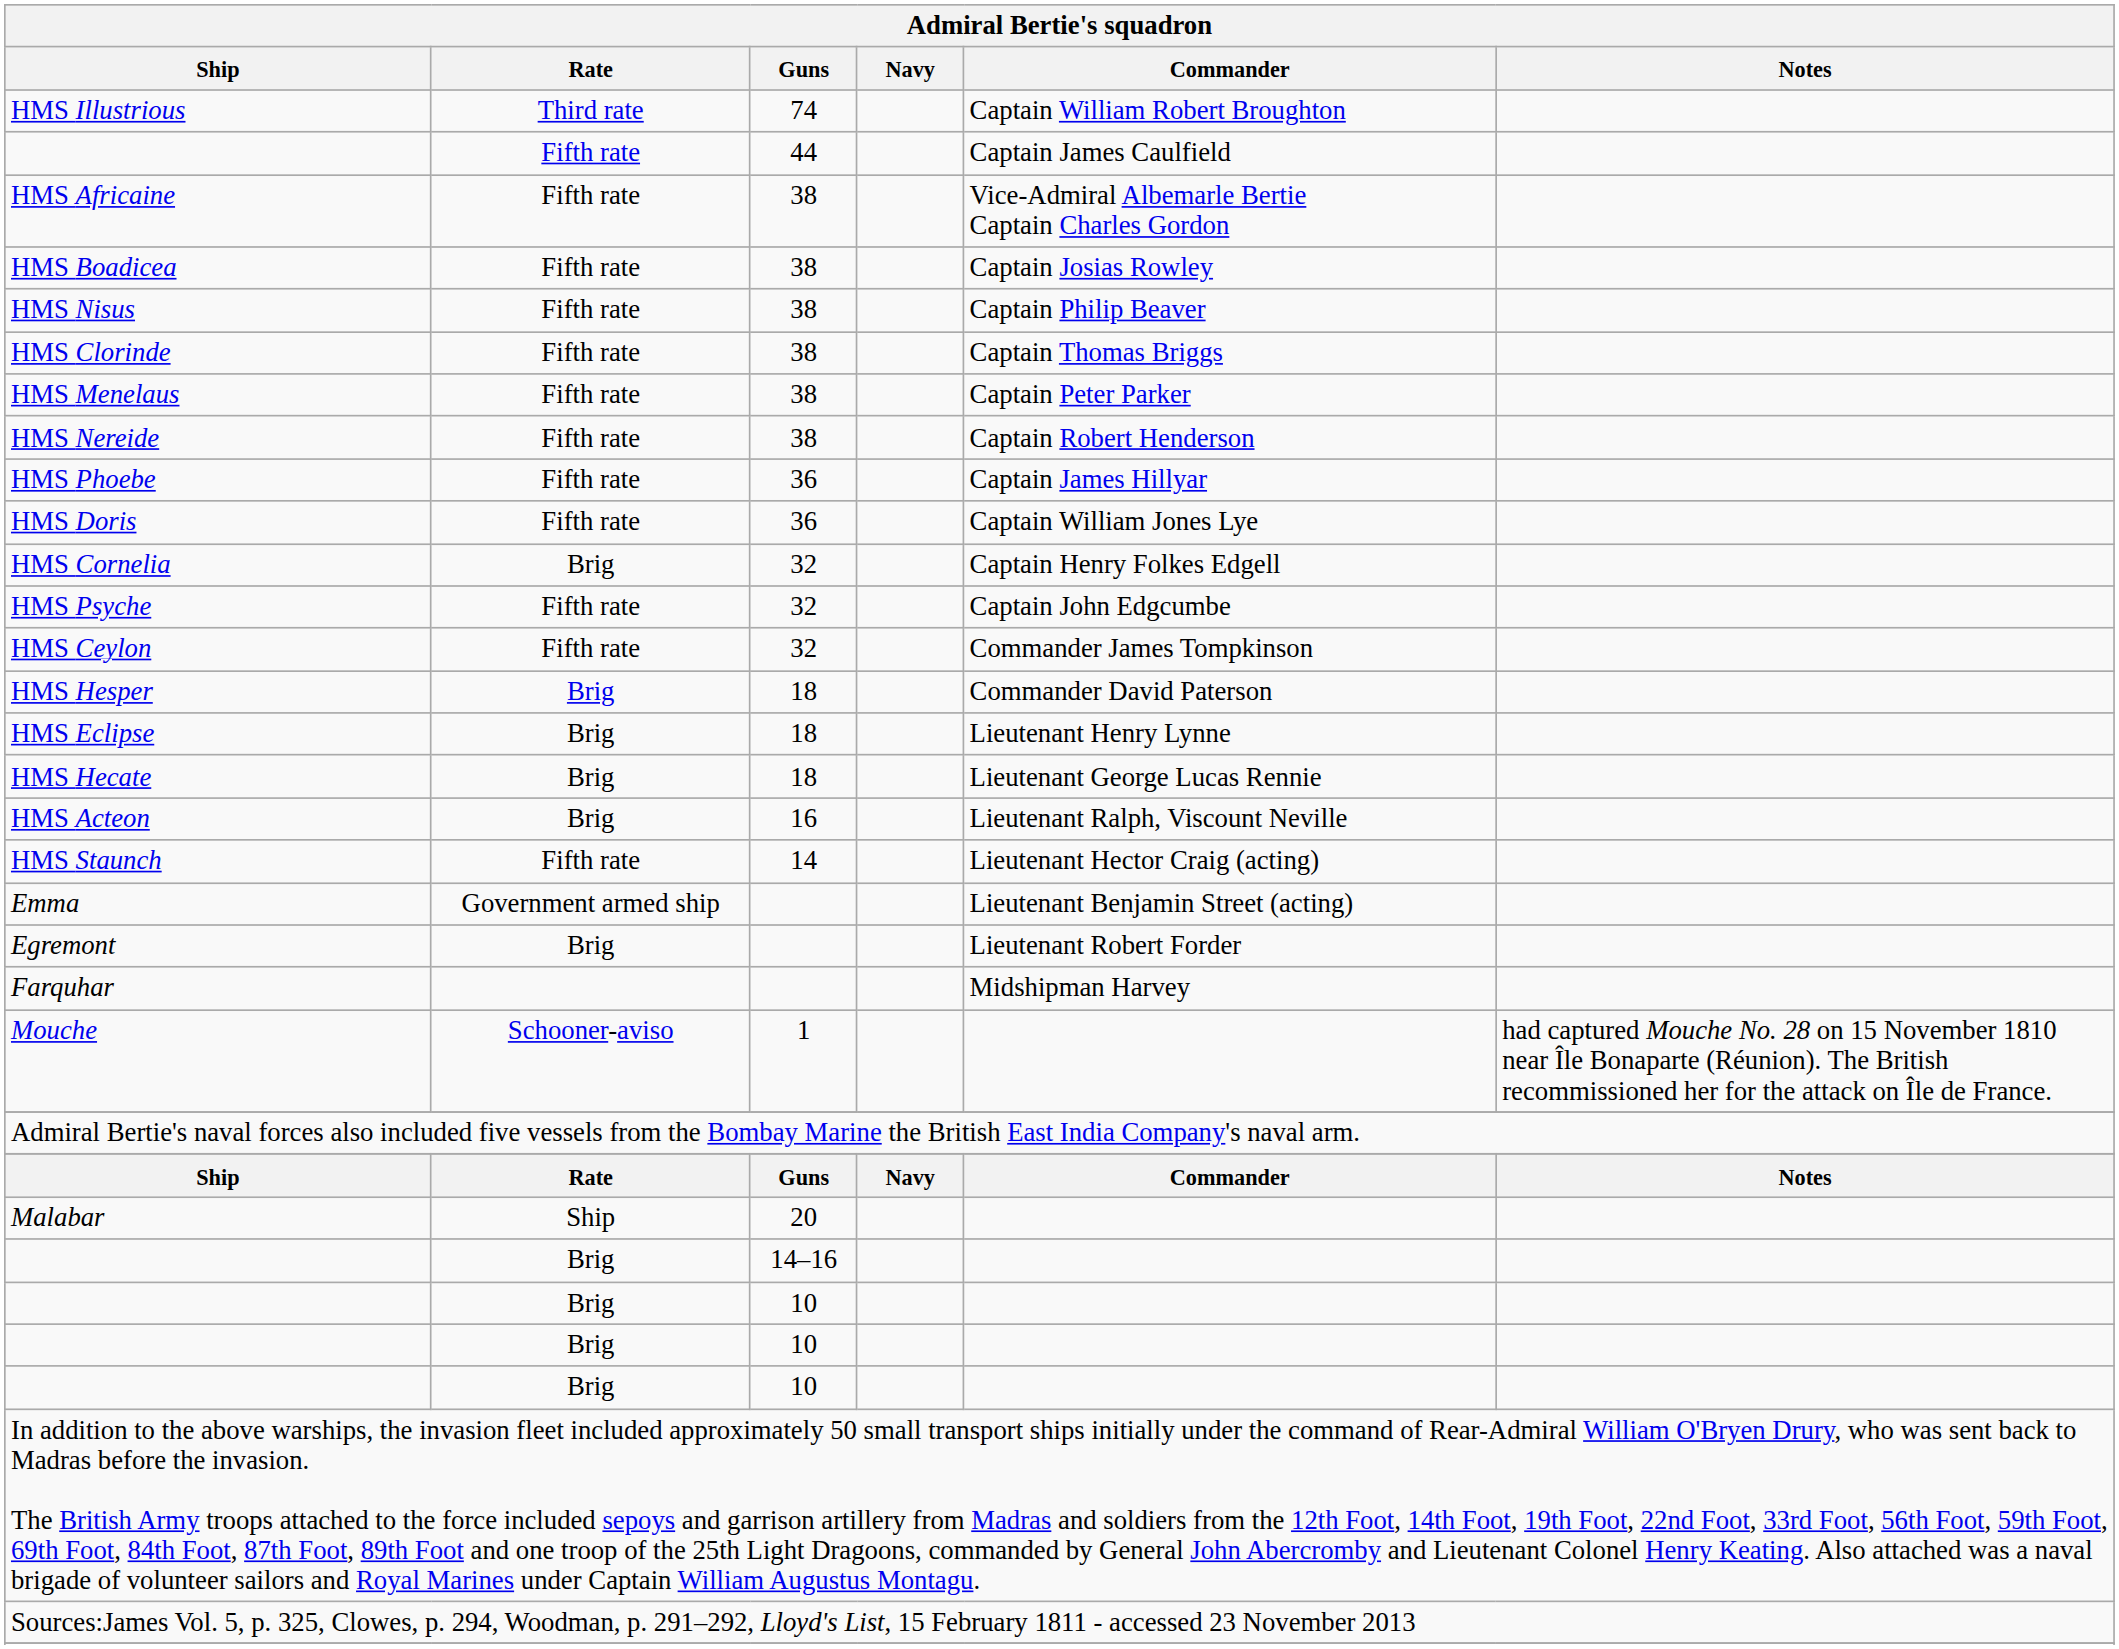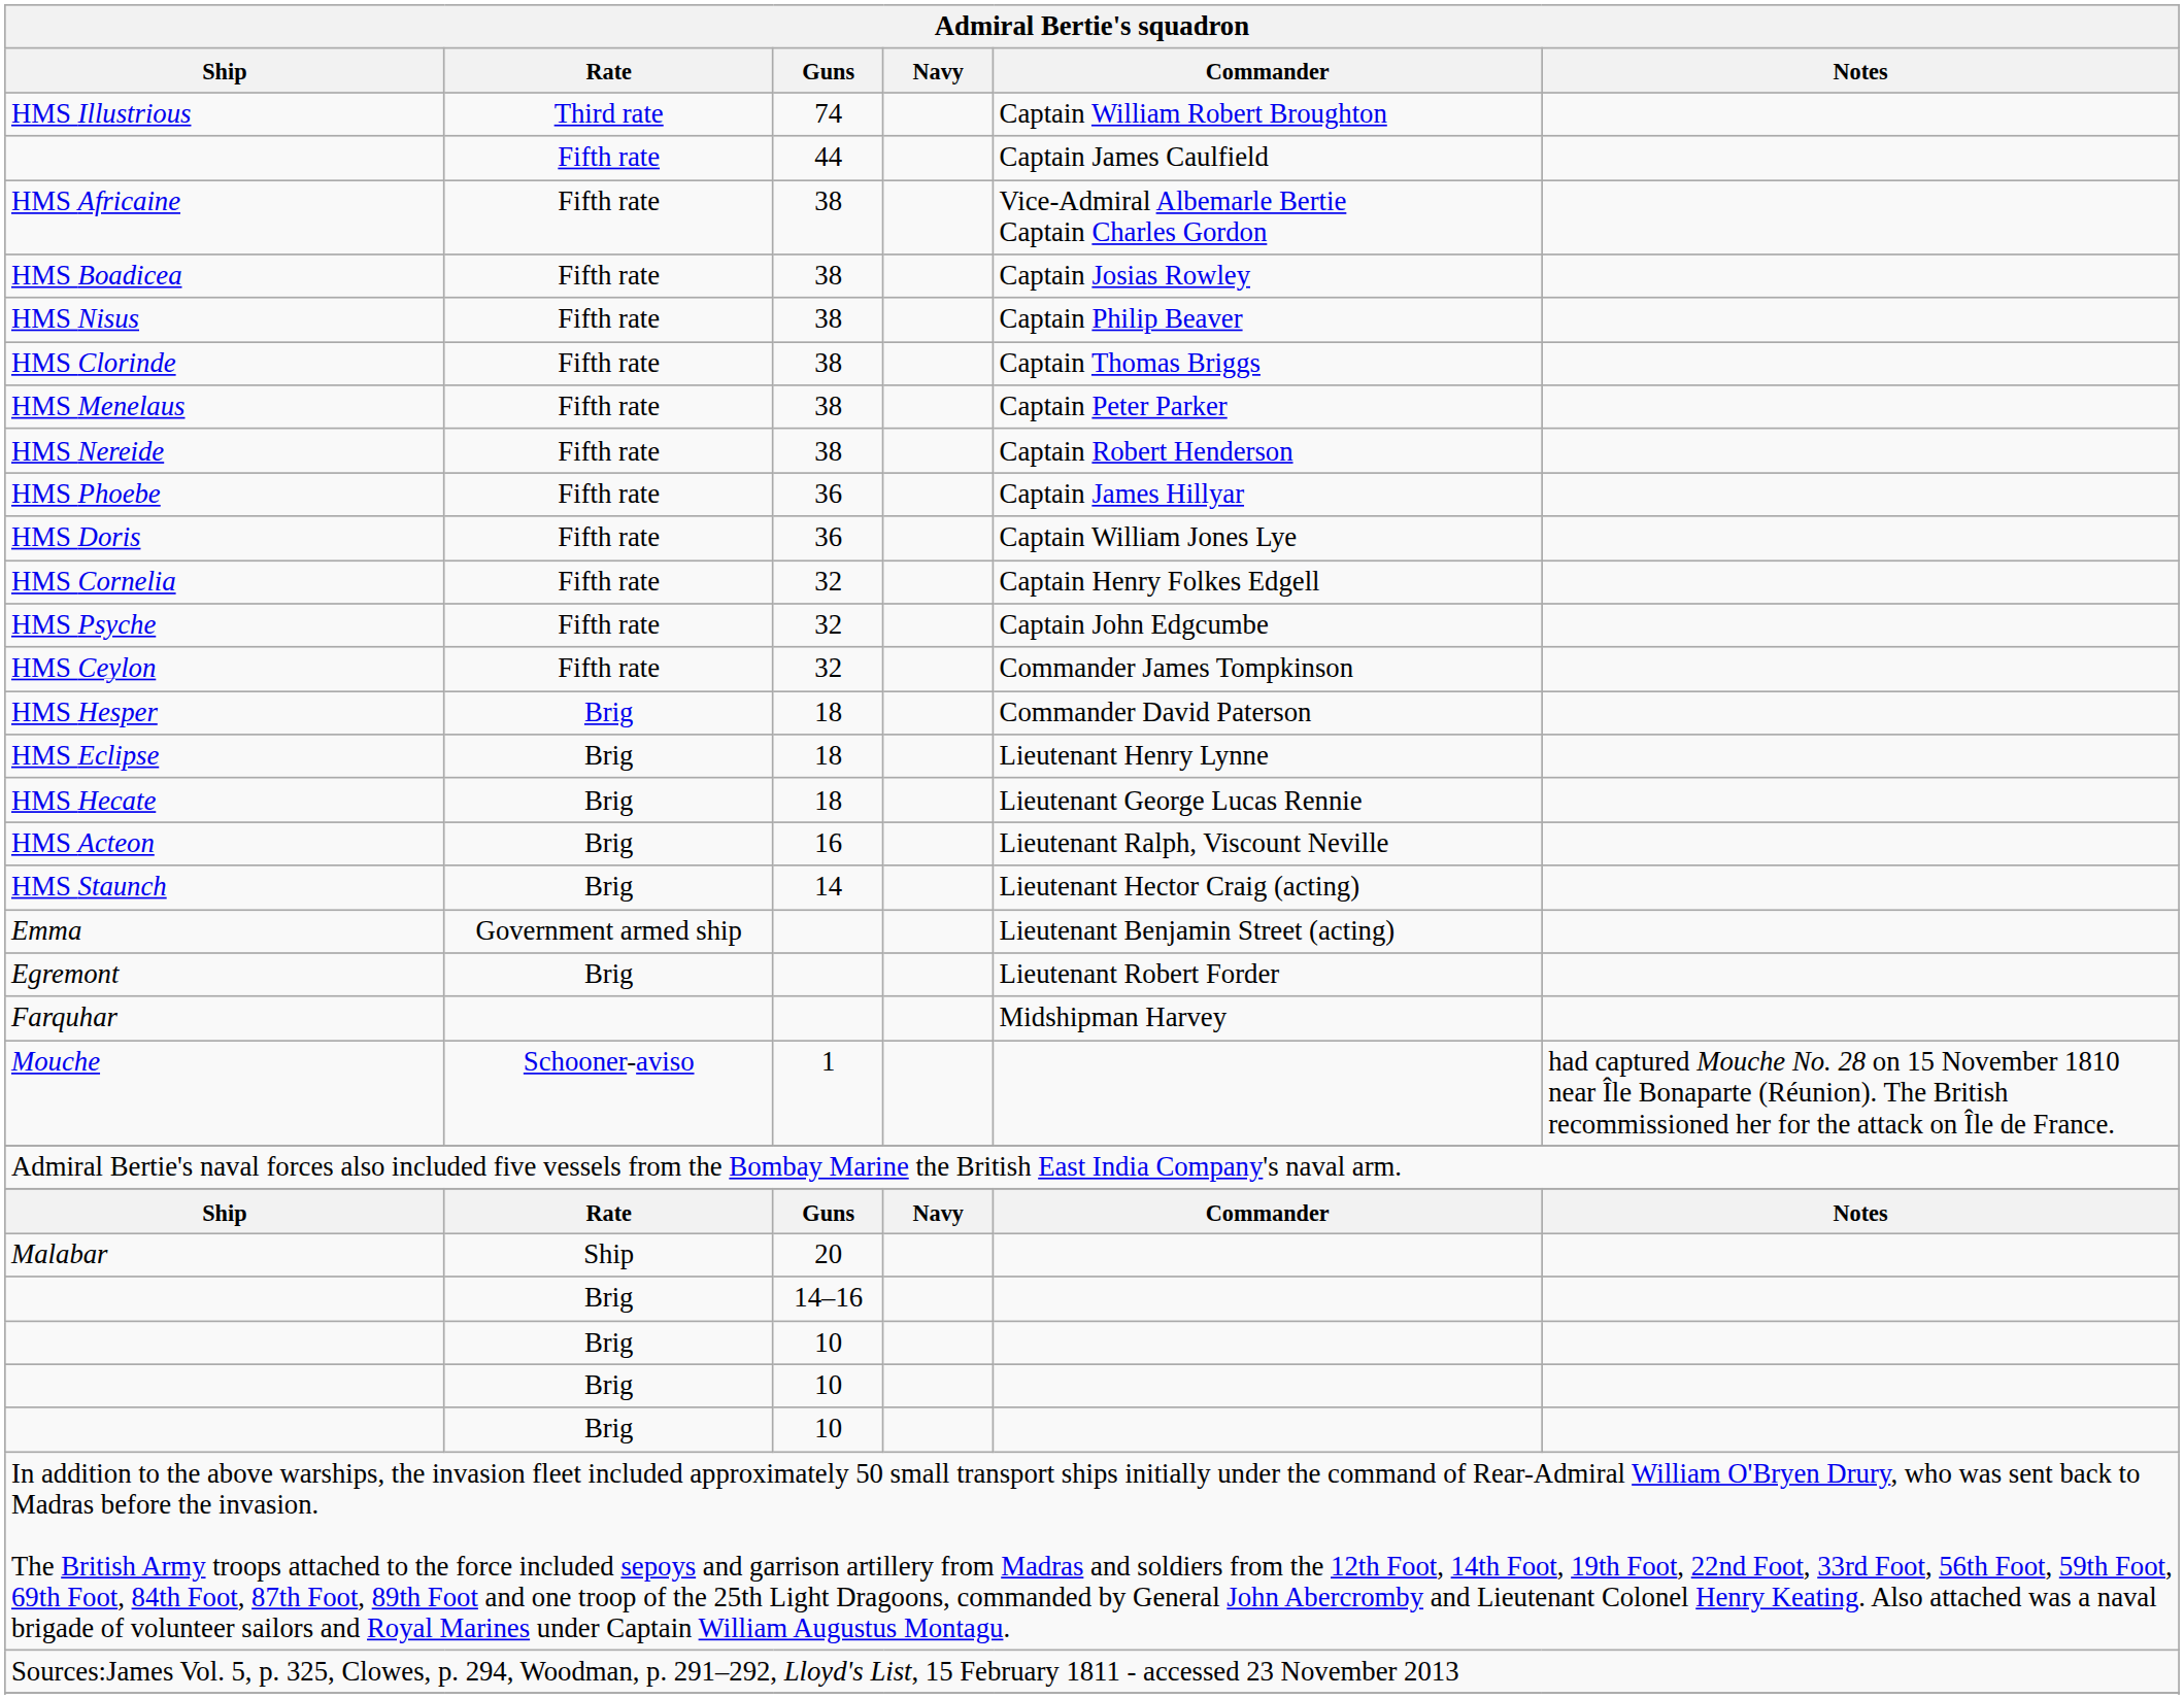 <table class="wikitable" width=100%>
 <tr valign="top">
 <th colspan="6" bgcolor="white">Admiral Bertie's squadron</th>
 </tr>
 <tr valign="top"|- valign="top">
 <th width=20%; align= center rowspan=1><small> Ship </small></th>
 <th width=15%; align= center rowspan=1><small> Rate </small></th>
 <th width=5%; align= center rowspan=1><small> Guns </small></th>
 <th width=5%; align= center rowspan=1><small> Navy </small></th>
 <th width=25%; align= center rowspan=1><small> Commander </small></th>
 <th width=29%; align= center rowspan=1><small>Notes</small></th>
 </tr>
 <tr valign="top">
 <td align= left><a href='#'>HMS <em>Illustrious</em></a></td>
 <td align= center><a href='#'>Third rate</a></td>
 <td align= center>74</td>
 <td align= center></td>
 <td align= left>Captain <a href='#'>William Robert Broughton</a></td>
 <td align= left></td>
 </tr>
 <tr valign="top">
 <td align= left></td>
 <td align= center><a href='#'>Fifth rate</a></td>
 <td align= center>44</td>
 <td align= center></td>
 <td align= left>Captain James Caulfield</td>
 <td align= left></td>
 </tr>
 <tr valign="top">
 <td align= left><a href='#'>HMS <em>Africaine</em></a></td>
 <td align= center>Fifth rate</td>
 <td align= center>38</td>
 <td align= center></td>
 <td align= left>Vice-Admiral <a href='#'>Albemarle Bertie</a><br>Captain <a href='#'>Charles Gordon</a></td>
 <td align= left></td>
 </tr>
 <tr valign="top">
 <td align= left><a href='#'>HMS <em>Boadicea</em></a></td>
 <td align= center>Fifth rate</td>
 <td align= center>38</td>
 <td align= center></td>
 <td align= left>Captain <a href='#'>Josias Rowley</a></td>
 <td align= left></td>
 </tr>
 <tr valign="top">
 <td align= left><a href='#'>HMS <em>Nisus</em></a></td>
 <td align= center>Fifth rate</td>
 <td align= center>38</td>
 <td align= center></td>
 <td align= left>Captain <a href='#'>Philip Beaver</a></td>
 <td align= left></td>
 </tr>
 <tr valign="top">
 <td align= left><a href='#'>HMS <em>Clorinde</em></a></td>
 <td align= center>Fifth rate</td>
 <td align= center>38</td>
 <td align= center></td>
 <td align= left>Captain <a href='#'>Thomas Briggs</a></td>
 <td align= left></td>
 </tr>
 <tr valign="top">
 <td align= left><a href='#'>HMS <em>Menelaus</em></a></td>
 <td align= center>Fifth rate</td>
 <td align= center>38</td>
 <td align= center></td>
 <td align= left>Captain <a href='#'>Peter Parker</a></td>
 <td align= left></td>
 </tr>
 <tr valign="top">
 <td align= left><a href='#'>HMS <em>Nereide</em></a></td>
 <td align= center>Fifth rate</td>
 <td align= center>38</td>
 <td align= center></td>
 <td align= left>Captain <a href='#'>Robert Henderson</a></td>
 <td align= left></td>
 </tr>
 <tr valign="top">
 <td align= left><a href='#'>HMS <em>Phoebe</em></a></td>
 <td align= center>Fifth rate</td>
 <td align= center>36</td>
 <td align= center></td>
 <td align= left>Captain <a href='#'>James Hillyar</a></td>
 <td align= left></td>
 </tr>
 <tr valign="top">
 <td align= left><a href='#'>HMS <em>Doris</em></a></td>
 <td align= center>Fifth rate</td>
 <td align= center>36</td>
 <td align= center></td>
 <td align= left>Captain William Jones Lye</td>
 <td align= left></td>
 </tr>
 <tr valign="top">
 <td align= left><a href='#'>HMS <em>Cornelia</em></a></td>
-<td align= center>Brig</td>
+<td align= center>Fifth rate</td>
 <td align= center>32</td>
 <td align= center></td>
 <td align= left>Captain Henry Folkes Edgell</td>
 <td align= left></td>
 </tr>
 <tr valign="top">
 <td align= left><a href='#'>HMS <em>Psyche</em></a></td>
 <td align= center>Fifth rate</td>
 <td align= center>32</td>
 <td align= center></td>
 <td align= left>Captain John Edgcumbe</td>
 <td align= left></td>
 </tr>
 <tr valign="top">
 <td align= left><a href='#'>HMS <em>Ceylon</em></a></td>
 <td align= center>Fifth rate</td>
 <td align= center>32</td>
 <td align= center></td>
 <td align= left>Commander James Tompkinson</td>
 <td align= left></td>
 </tr>
 <tr valign="top">
 <td align= left><a href='#'>HMS <em>Hesper</em></a></td>
 <td align= center><a href='#'>Brig</a></td>
 <td align= center>18</td>
 <td align= center></td>
 <td align= left>Commander David Paterson</td>
 <td align= left></td>
 </tr>
 <tr valign="top">
 <td align= left><a href='#'>HMS <em>Eclipse</em></a></td>
 <td align= center>Brig</td>
 <td align= center>18</td>
 <td align= center></td>
 <td align= left>Lieutenant Henry Lynne</td>
 <td align= left></td>
 </tr>
 <tr valign="top">
 <td align= left><a href='#'>HMS <em>Hecate</em></a></td>
 <td align= center>Brig</td>
 <td align= center>18</td>
 <td align= center></td>
 <td align= left>Lieutenant George Lucas Rennie</td>
 <td align= left></td>
 </tr>
 <tr valign="top">
 <td align= left><a href='#'>HMS <em>Acteon</em></a></td>
 <td align= center>Brig</td>
 <td align= center>16</td>
 <td align= center></td>
 <td align= left>Lieutenant Ralph, Viscount Neville</td>
 <td align= left></td>
 </tr>
 <tr valign="top">
 <td align= left><a href='#'>HMS <em>Staunch</em></a></td>
-<td align= center>Fifth rate</td>
+<td align= center>Brig</td>
 <td align= center>14</td>
 <td align= center></td>
 <td align= left>Lieutenant Hector Craig (acting)</td>
 <td align= left></td>
 </tr>
 <tr valign="top">
 <td align= left><em>Emma</em></td>
 <td align= center>Government armed ship</td>
 <td align= center></td>
 <td align= center></td>
 <td align= left>Lieutenant Benjamin Street (acting)</td>
 <td align= left></td>
 </tr>
 <tr valign="top">
 <td align= left><em>Egremont</em></td>
 <td align= center>Brig</td>
 <td align= center></td>
 <td align= center></td>
 <td align= left>Lieutenant Robert Forder</td>
 <td align= left></td>
 </tr>
 <tr valign="top">
 <td align= left><em>Farquhar</em></td>
 <td align= center></td>
 <td align= center></td>
 <td align= center></td>
 <td align= left>Midshipman Harvey</td>
 <td align= left></td>
 </tr>
 <tr valign="top">
 <td align= left><a href='#'><em>Mouche</em></a></td>
 <td align= center><a href='#'>Schooner</a>-<a href='#'>aviso</a></td>
 <td align= center>1</td>
 <td align= center></td>
 <td align= left></td>
 <td align= left> had captured <em>Mouche No. 28</em> on 15 November 1810 near Île Bonaparte (Réunion). The British recommissioned her for the attack on Île de France.</td>
 </tr>
 <tr>
 </tr>
 <tr valigh="top">
 <td colspan="6" align="left">Admiral Bertie's naval forces also included five vessels from the <a href='#'>Bombay Marine</a> the British <a href='#'>East India Company</a>'s naval arm.</td>
 </tr>
 <tr>
 </tr>
 <tr valign="top"|- valign="top">
 <th width=20%; align= center rowspan=1><small> Ship </small></th>
 <th width=15%; align= center rowspan=1><small> Rate </small></th>
 <th width=5%; align= center rowspan=1><small> Guns </small></th>
 <th width=5%; align= center rowspan=1><small> Navy </small></th>
 <th width=25%; align= center rowspan=1><small> Commander </small></th>
 <th width=29%; align= center rowspan=1><small>Notes</small></th>
 </tr>
 <tr valign="top">
 <td align= left><em>Malabar</em></td>
 <td align= center>Ship</td>
 <td align= center>20</td>
 <td align= center></td>
 <td align= left></td>
 <td align= left></td>
 </tr>
 <tr valign="top">
 <td align= left></td>
 <td align= center>Brig</td>
 <td align= center>14–16</td>
 <td align= center></td>
 <td align= left></td>
 <td align= left></td>
 </tr>
 <tr valign="top">
 <td align= left></td>
 <td align= center>Brig</td>
 <td align= center>10</td>
 <td align= center></td>
 <td align= left></td>
 <td align= left></td>
 </tr>
 <tr valign="top">
 <td align= left></td>
 <td align= center>Brig</td>
 <td align= center>10</td>
 <td align= center></td>
 <td align= left></td>
 <td align= left></td>
 </tr>
 <tr valign="top">
 <td align= left></td>
 <td align= center>Brig</td>
 <td align= center>10</td>
 <td align= center></td>
 <td align= left></td>
 <td align= left></td>
 </tr>
 <tr valign="top">
 <td colspan="6" align="left">In addition to the above warships, the invasion fleet included approximately 50 small transport ships initially under the command of Rear-Admiral <a href='#'>William O'Bryen Drury</a>, who was sent back to Madras before the invasion.<br><br>The <a href='#'>British Army</a> troops attached to the force included <a href='#'>sepoys</a> and garrison artillery from <a href='#'>Madras</a> and soldiers from the <a href='#'>12th Foot</a>, <a href='#'>14th Foot</a>, <a href='#'>19th Foot</a>, <a href='#'>22nd Foot</a>, <a href='#'>33rd Foot</a>, <a href='#'>56th Foot</a>, <a href='#'>59th Foot</a>, <a href='#'>69th Foot</a>, <a href='#'>84th Foot</a>, <a href='#'>87th Foot</a>, <a href='#'>89th Foot</a> and one troop of the 25th Light Dragoons, commanded by General <a href='#'>John Abercromby</a> and Lieutenant Colonel <a href='#'>Henry Keating</a>. Also attached was a naval brigade of volunteer sailors and <a href='#'>Royal Marines</a> under Captain <a href='#'>William Augustus Montagu</a>.</td>
 </tr>
 <tr valign="top">
 <td colspan="6" align="left">Sources:James Vol. 5, p. 325, Clowes, p. 294, Woodman, p. 291–292, <em>Lloyd's List</em>, 15 February 1811  - accessed 23 November 2013</td>
 </tr>
 <tr valign="top">
 </tr>
 <tr>
 </tr>
 </table>
